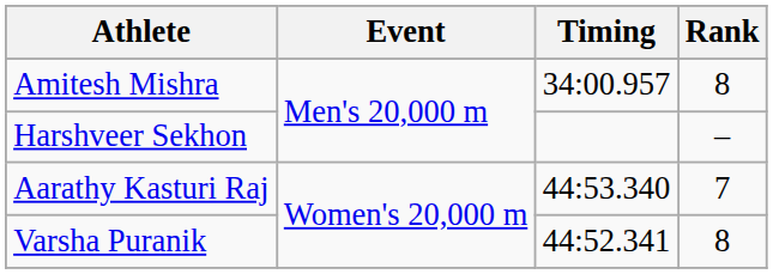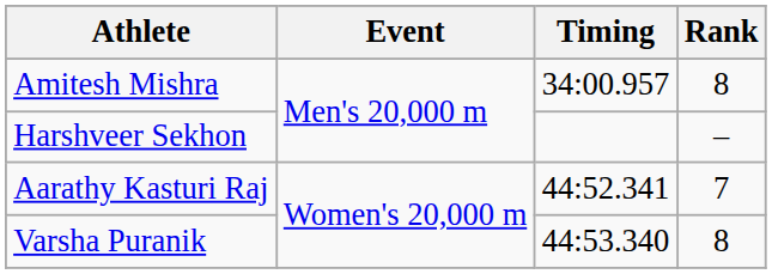 <table class=wikitable style="text-align:center; font-size:90%">
 <tr>
 <th>Athlete</th>
 <th>Event</th>
 <th>Timing</th>
 <th>Rank</th>
 </tr>
 <tr>
 <td align=left><a href='#'>Amitesh Mishra</a></td>
 <td align=left rowspan="2"><a href='#'>Men's 20,000 m</a></td>
 <td>34:00.957</td>
 <td>8</td>
 </tr>
 <tr>
 <td align=left><a href='#'>Harshveer Sekhon</a></td>
 <td></td>
 <td>–</td>
 </tr>
 <tr>
 <td align=left><a href='#'>Aarathy Kasturi Raj</a></td>
 <td align=left rowspan="2"><a href='#'>Women's 20,000 m</a></td>
-<td>44:53.340</td>
+<td>44:52.341</td>
 <td>7</td>
 </tr>
 <tr>
 <td align=left><a href='#'>Varsha Puranik</a></td>
-<td>44:52.341</td>
+<td>44:53.340</td>
 <td>8</td>
 </tr>
 </table>
